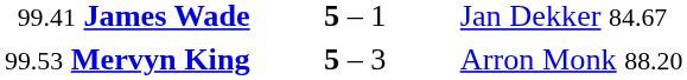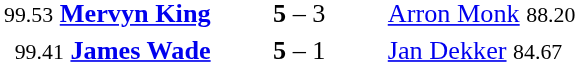 <table style="text-align:center">
 <tr>
 <th width=223></th>
 <th width=100></th>
 <th width=223></th>
 </tr>
 <tr>
+<td align=right><small><span>99.53</span></small> <strong><a href='#'>Mervyn King</a></strong> </td>
+<td><strong>5</strong> – 3</td>
+<td align=left> <a href='#'>Arron Monk</a> <small><span>88.20</span></small></td>
+</tr>
+<tr>
 <td align=right><small><span>99.41</span></small> <strong><a href='#'>James Wade</a></strong> </td>
 <td><strong>5</strong> – 1</td>
 <td align=left> <a href='#'>Jan Dekker</a> <small><span>84.67</span></small></td>
 </tr>
-<tr>
-<td align=right><small><span>99.53</span></small> <strong><a href='#'>Mervyn King</a></strong> </td>
-<td><strong>5</strong> – 3</td>
-<td align=left> <a href='#'>Arron Monk</a> <small><span>88.20</span></small></td>
-</tr>
 </table>
